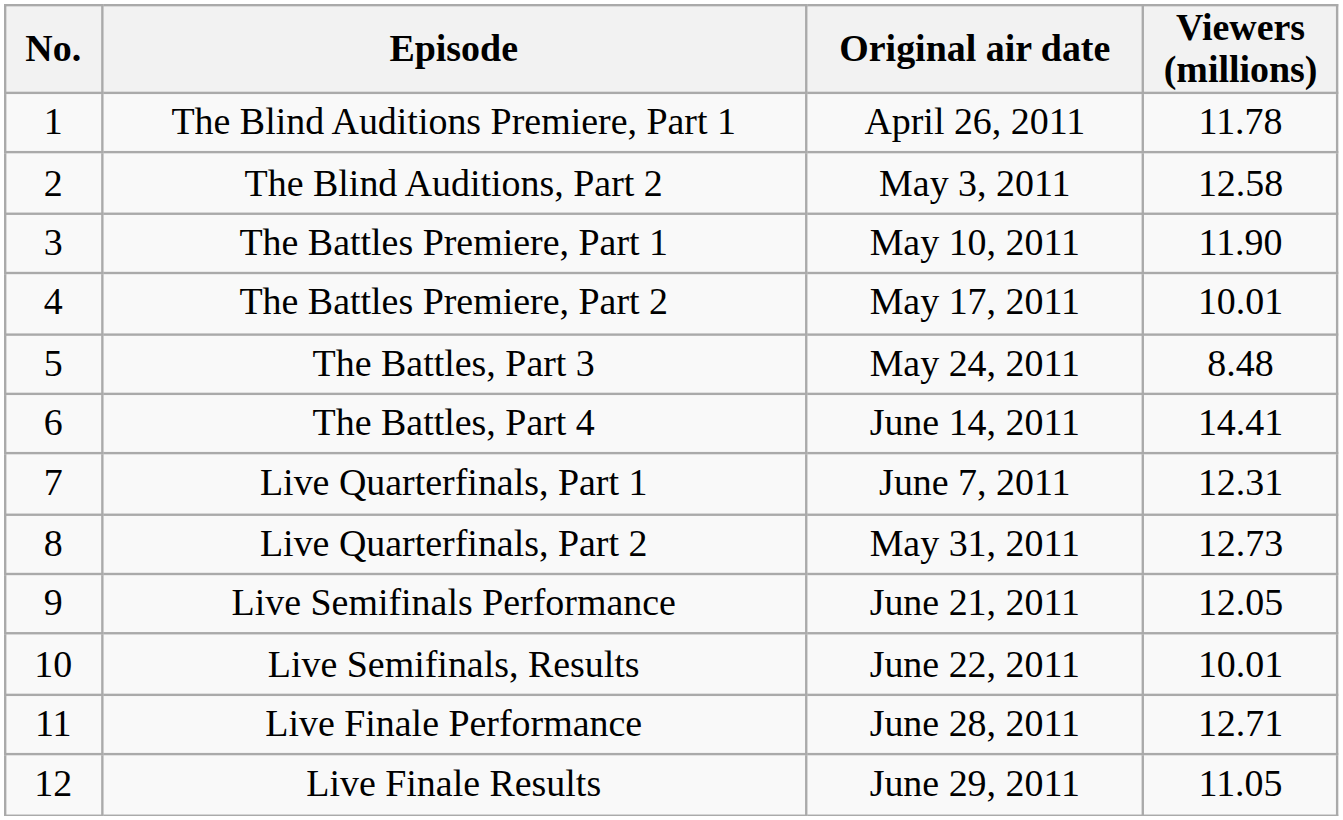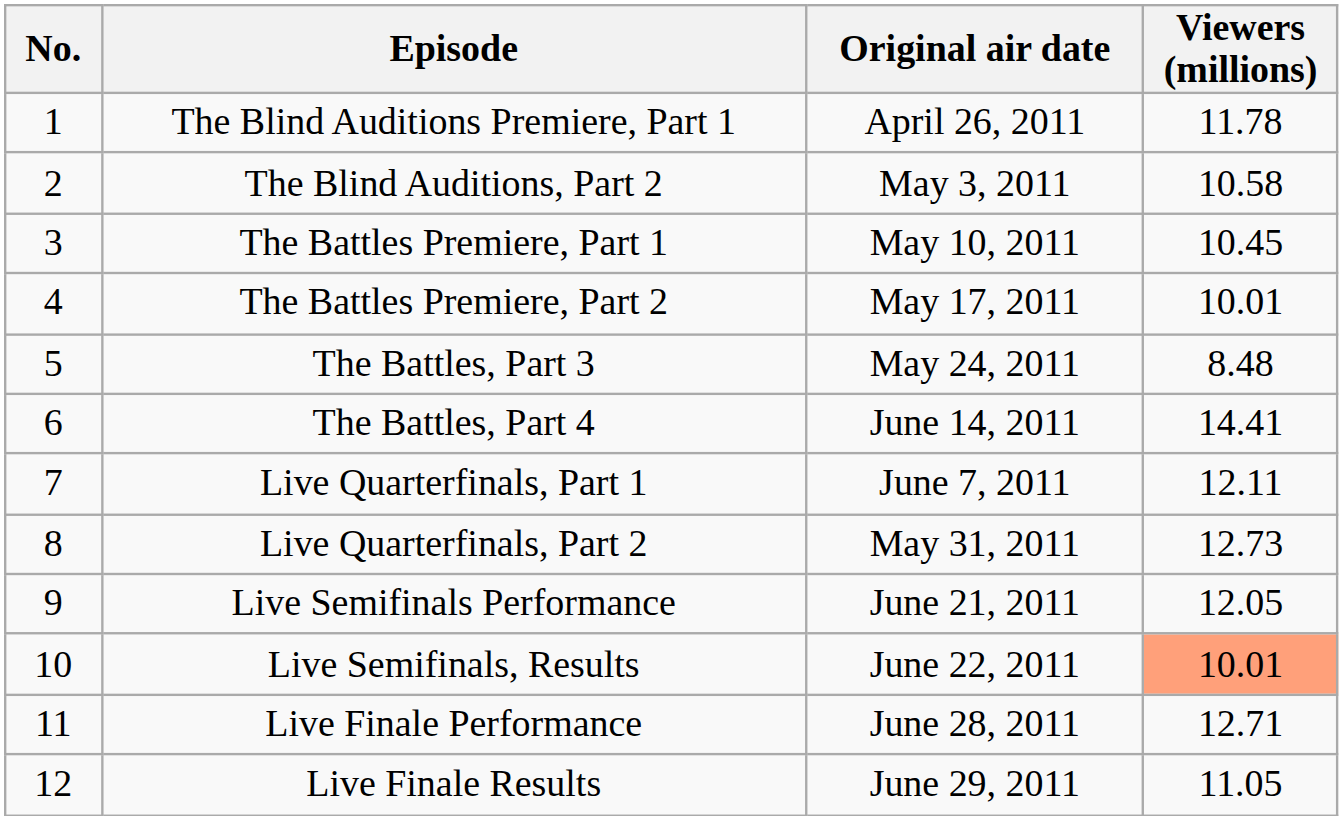 <table style="text-align:center;" class="wikitable">
 <tr>
 <th style="padding:0 8px;">No.</th>
 <th style="width:290px;">Episode</th>
 <th style="width:135px;">Original air date</th>
 <th style="padding:0 8px;">Viewers<br>(millions)</th>
 </tr>
 <tr>
 <td>1</td>
 <td>The Blind Auditions Premiere, Part 1</td>
 <td>April 26, 2011</td>
 <td>11.78</td>
 </tr>
 <tr>
 <td>2</td>
 <td>The Blind Auditions, Part 2</td>
 <td>May 3, 2011</td>
-<td>12.58</td>
+<td>10.58</td>
 </tr>
 <tr>
 <td>3</td>
 <td>The Battles Premiere, Part 1</td>
 <td>May 10, 2011</td>
-<td>11.90</td>
+<td>10.45</td>
 </tr>
 <tr>
 <td>4</td>
 <td>The Battles Premiere, Part 2</td>
 <td>May 17, 2011</td>
 <td>10.01</td>
 </tr>
 <tr>
 <td>5</td>
 <td>The Battles, Part 3</td>
 <td>May 24, 2011</td>
 <td>8.48</td>
 </tr>
 <tr>
 <td>6</td>
 <td>The Battles, Part 4</td>
 <td>June 14, 2011</td>
 <td>14.41</td>
 </tr>
 <tr>
 <td>7</td>
 <td>Live Quarterfinals, Part 1</td>
 <td>June 7, 2011</td>
-<td>12.31</td>
+<td>12.11</td>
 </tr>
 <tr>
 <td>8</td>
 <td>Live Quarterfinals, Part 2</td>
 <td>May 31, 2011</td>
 <td>12.73</td>
 </tr>
 <tr>
 <td>9</td>
 <td>Live Semifinals Performance</td>
 <td>June 21, 2011</td>
 <td>12.05</td>
 </tr>
 <tr>
 <td>10</td>
 <td>Live Semifinals, Results</td>
 <td>June 22, 2011</td>
-<td>10.01</td>
+<td style="background: lightsalmon;">10.01</td>
 </tr>
 <tr>
 <td>11</td>
 <td>Live Finale Performance</td>
 <td>June 28, 2011</td>
 <td>12.71</td>
 </tr>
 <tr>
 <td>12</td>
 <td>Live Finale Results</td>
 <td>June 29, 2011</td>
 <td>11.05</td>
 </tr>
 </table>
